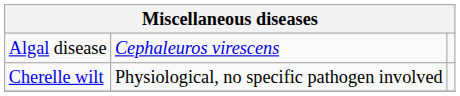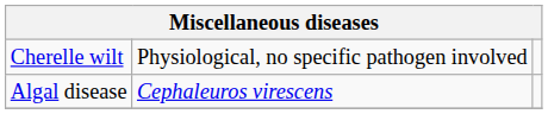 <table class="wikitable" style="clear">
 <tr>
 <th colspan=3><strong>Miscellaneous diseases</strong><br></th>
+</tr>
+<tr>
+<td><a href='#'>Cherelle wilt</a></td>
+<td>Physiological, no specific pathogen involved</td>
+<td></td>
 </tr>
 <tr>
 <td><a href='#'>Algal</a> disease</td>
 <td><em><a href='#'>Cephaleuros virescens</a></em></td>
 <td></td>
 </tr>
 <tr>
-<td><a href='#'>Cherelle wilt</a></td>
-<td>Physiological, no specific pathogen involved</td>
-<td></td>
-</tr>
-<tr>
 </tr>
 </table>
